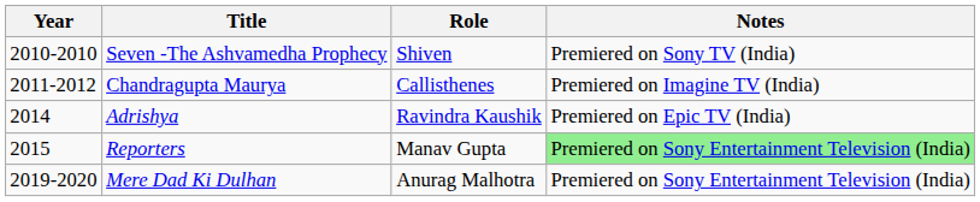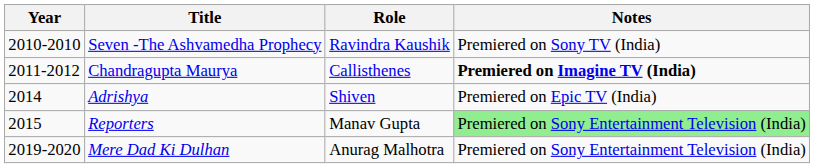 <table class="wikitable sortable">
 <tr>
 <th scope="col">Year</th>
 <th scope="col">Title</th>
 <th scope="col">Role</th>
 <th scope="col" class="unsortable">Notes</th>
 </tr>
 <tr>
 <td>2010-2010</td>
 <td><a href='#'>Seven -The Ashvamedha Prophecy</a></td>
-<td><a href='#'>Shiven</a></td>
+<td><a href='#'>Ravindra Kaushik</a></td>
 <td>Premiered on <a href='#'>Sony TV</a> (India)</td>
 </tr>
 <tr>
 <td>2011-2012</td>
 <td><a href='#'>Chandragupta Maurya</a></td>
 <td><a href='#'>Callisthenes</a></td>
-<td>Premiered on <a href='#'>Imagine TV</a> (India)</td>
+<td><strong>Premiered on <a href='#'>Imagine TV</a> (India)</strong></td>
 </tr>
 <tr>
 <td>2014</td>
 <td><em><a href='#'>Adrishya</a></em></td>
-<td><a href='#'>Ravindra Kaushik</a></td>
+<td><a href='#'>Shiven</a></td>
 <td>Premiered on <a href='#'>Epic TV</a> (India)</td>
 </tr>
 <tr>
 <td>2015</td>
 <td><em><a href='#'>Reporters</a></em></td>
 <td>Manav Gupta</td>
 <td style="background: lightgreen;">Premiered on <a href='#'>Sony Entertainment Television</a> (India)</td>
 </tr>
 <tr>
 <td>2019-2020</td>
 <td><em><a href='#'>Mere Dad Ki Dulhan</a></em></td>
 <td>Anurag Malhotra</td>
 <td>Premiered on <a href='#'>Sony Entertainment Television</a> (India)</td>
 </tr>
 </table>
